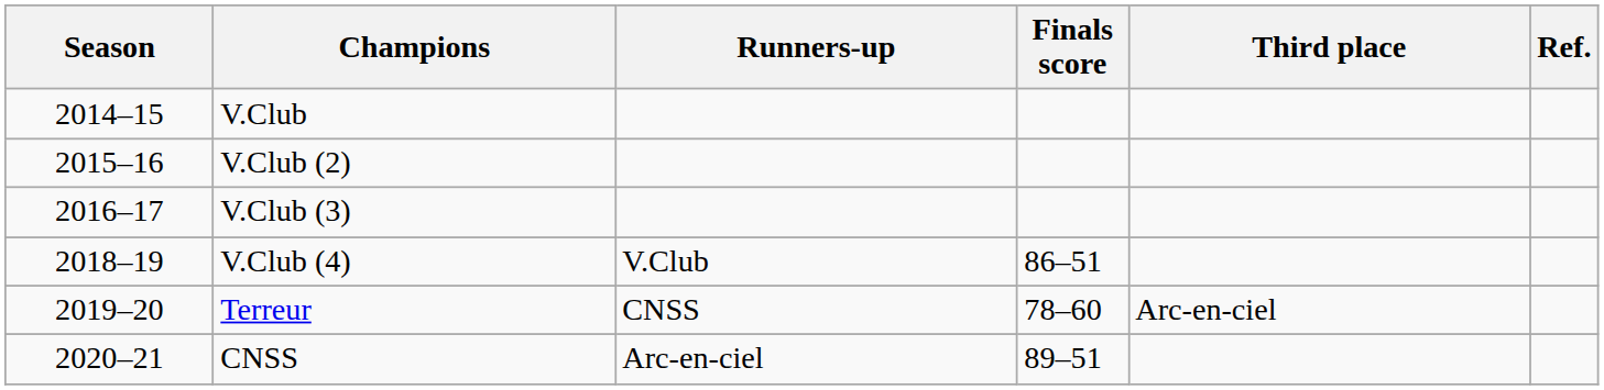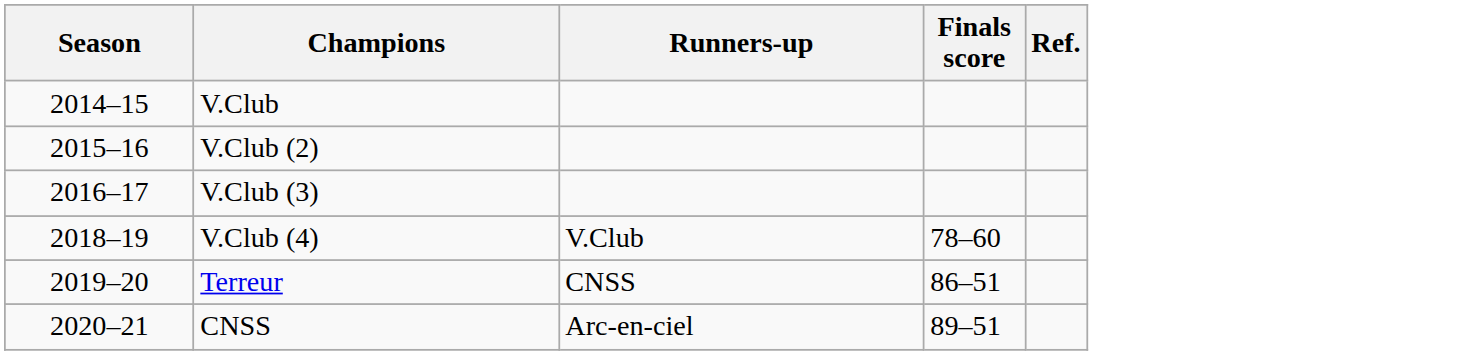 <table class="wikitable">
 <tr>
 <th width=100>Season</th>
 <th width=200>Champions</th>
 <th width=200>Runners-up</th>
 <th width=50>Finals score</th>
-<th width=200>Third place</th>
 <th>Ref.</th>
 </tr>
 <tr>
 <td align="center">2014–15</td>
 <td>V.Club</td>
-<td></td>
 <td></td>
 <td></td>
 <td align="center"></td>
 </tr>
 <tr>
 <td align="center">2015–16</td>
 <td>V.Club (2)</td>
 <td></td>
 <td></td>
-<td></td>
 <td align="center"></td>
 </tr>
 <tr>
 <td align="center">2016–17</td>
 <td>V.Club (3)</td>
-<td></td>
 <td></td>
 <td></td>
 <td align="center"></td>
 </tr>
 <tr>
 <td align="center">2018–19</td>
 <td>V.Club (4)</td>
 <td>V.Club</td>
-<td>86–51</td>
-<td></td>
+<td>78–60</td>
 <td align="center"></td>
 </tr>
 <tr>
 <td align="center">2019–20</td>
 <td><a href='#'>Terreur</a></td>
 <td>CNSS</td>
-<td>78–60</td>
-<td>Arc-en-ciel</td>
+<td>86–51</td>
 <td align="center"></td>
 </tr>
 <tr>
 <td align="center">2020–21</td>
 <td>CNSS</td>
 <td>Arc-en-ciel</td>
 <td>89–51</td>
-<td></td>
 <td align="center"></td>
 </tr>
 </table>
